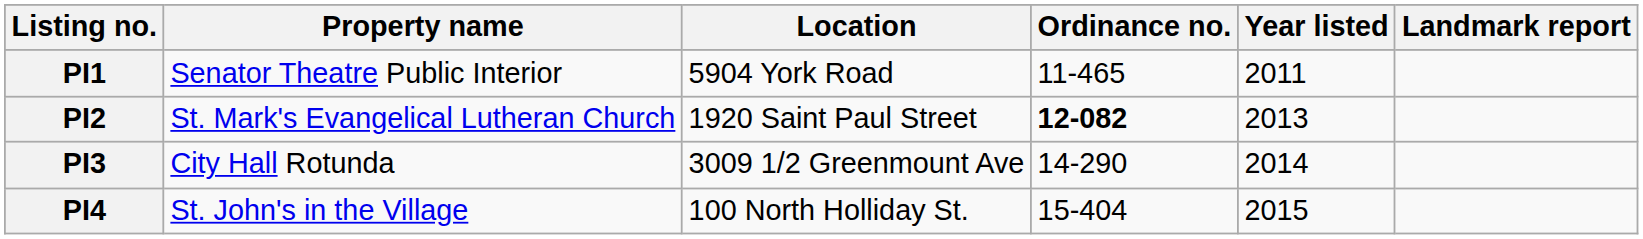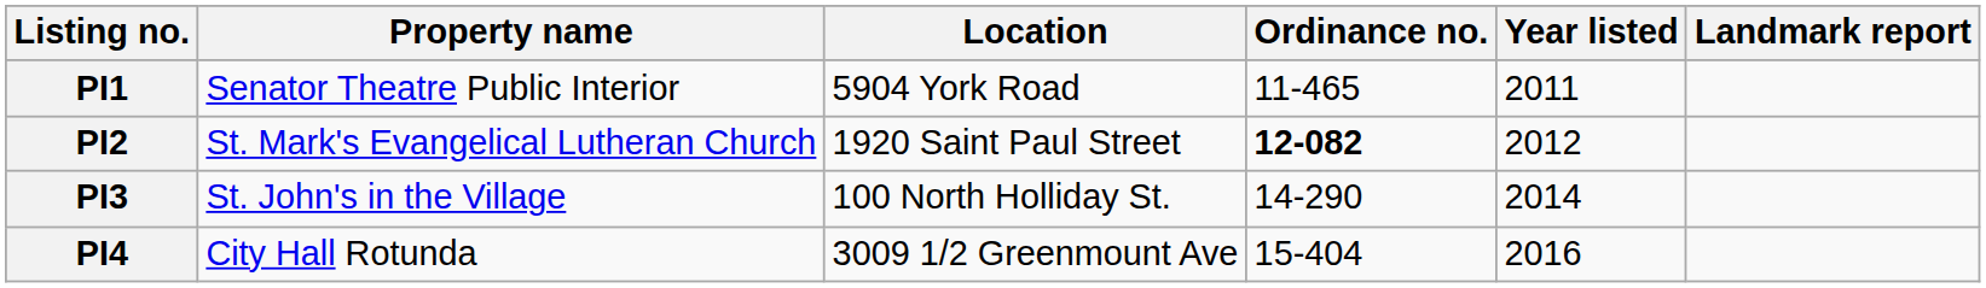 <table class="wikitable sortable">
 <tr>
 <th>Listing no.</th>
 <th>Property name</th>
 <th>Location</th>
 <th>Ordinance no.</th>
 <th>Year listed</th>
 <th>Landmark report</th>
 </tr>
 <tr>
 <th>PI1</th>
 <td><a href='#'>Senator Theatre</a> Public Interior</td>
 <td>5904 York Road</td>
 <td>11-465</td>
 <td>2011</td>
 <td></td>
 </tr>
 <tr>
 <th>PI2</th>
 <td><a href='#'>St. Mark's Evangelical Lutheran Church</a></td>
 <td>1920 Saint Paul Street</td>
 <td><strong>12-082</strong></td>
-<td>2013</td>
+<td>2012</td>
 <td></td>
 </tr>
 <tr>
 <th>PI3</th>
-<td><a href='#'>City Hall</a> Rotunda</td>
-<td>3009 1/2 Greenmount Ave</td>
+<td><a href='#'>St. John's in the Village</a></td>
+<td>100 North Holliday St.</td>
 <td>14-290</td>
 <td>2014</td>
 <td></td>
 </tr>
 <tr>
 <th>PI4</th>
-<td><a href='#'>St. John's in the Village</a></td>
-<td>100 North Holliday St.</td>
+<td><a href='#'>City Hall</a> Rotunda</td>
+<td>3009 1/2 Greenmount Ave</td>
 <td>15-404</td>
-<td>2015</td>
+<td>2016</td>
 <td></td>
 </tr>
 </table>
